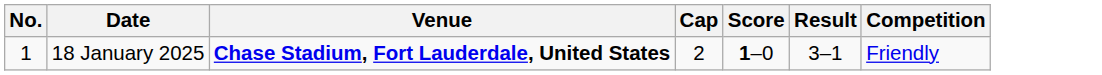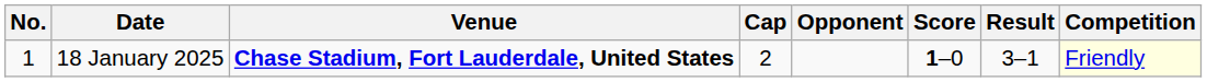 <table class="wikitable sortable">
 <tr>
 <th>No.</th>
 <th>Date</th>
 <th>Venue</th>
 <th>Cap</th>
+<th>Opponent</th>
 <th>Score</th>
 <th>Result</th>
 <th>Competition</th>
 </tr>
 <tr>
 <td align="center">1</td>
 <td>18 January 2025</td>
 <td><strong><a href='#'>Chase Stadium</a>, <a href='#'>Fort Lauderdale</a>, United States</strong></td>
 <td align="center">2</td>
+<td></td>
 <td align="center"><strong>1</strong>–0</td>
 <td align="center">3–1</td>
-<td><a href='#'>Friendly</a></td>
+<td style="background: lightyellow;"><a href='#'>Friendly</a></td>
 </tr>
 </table>
